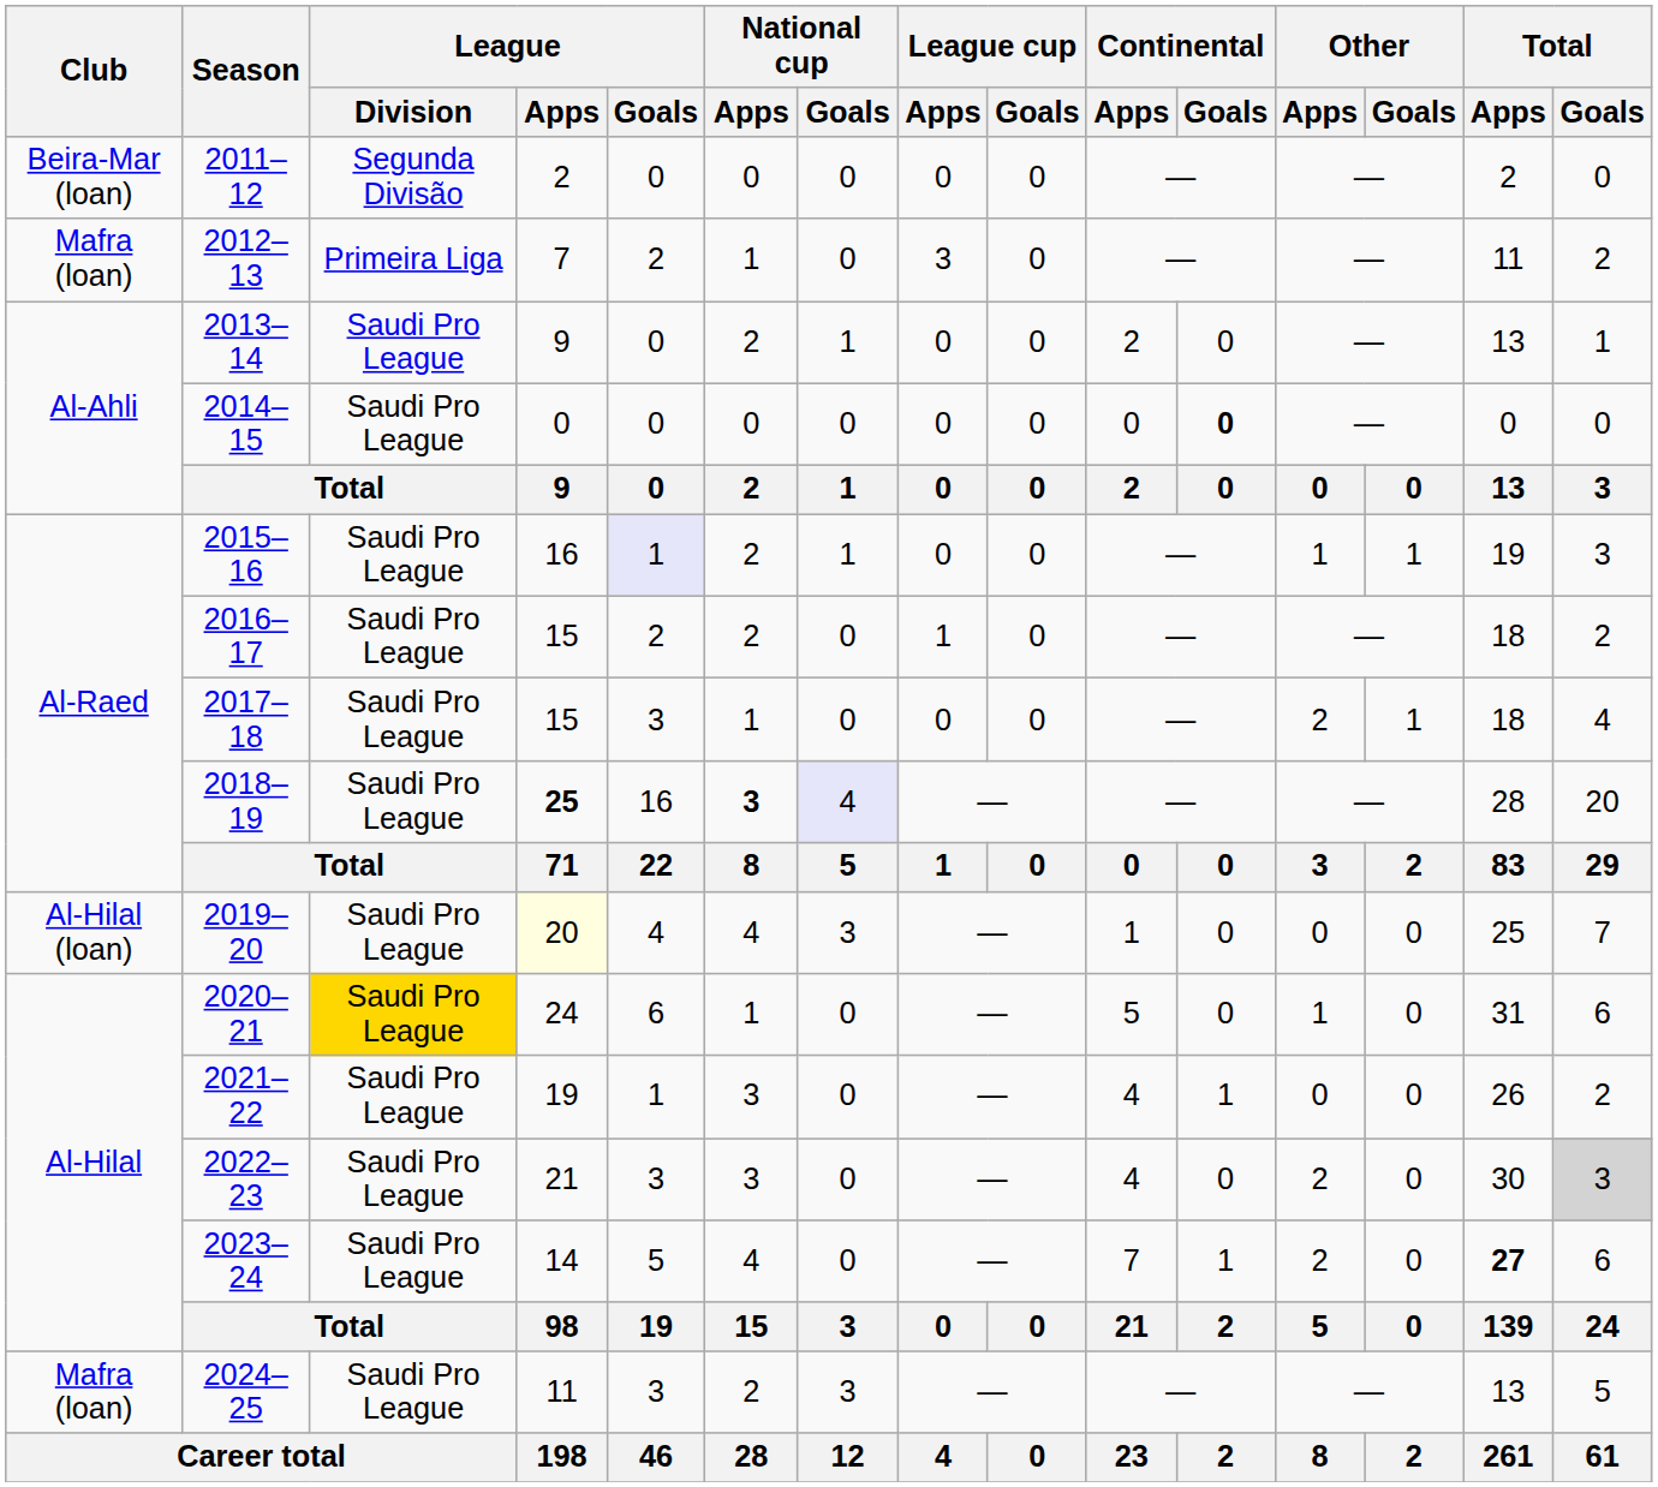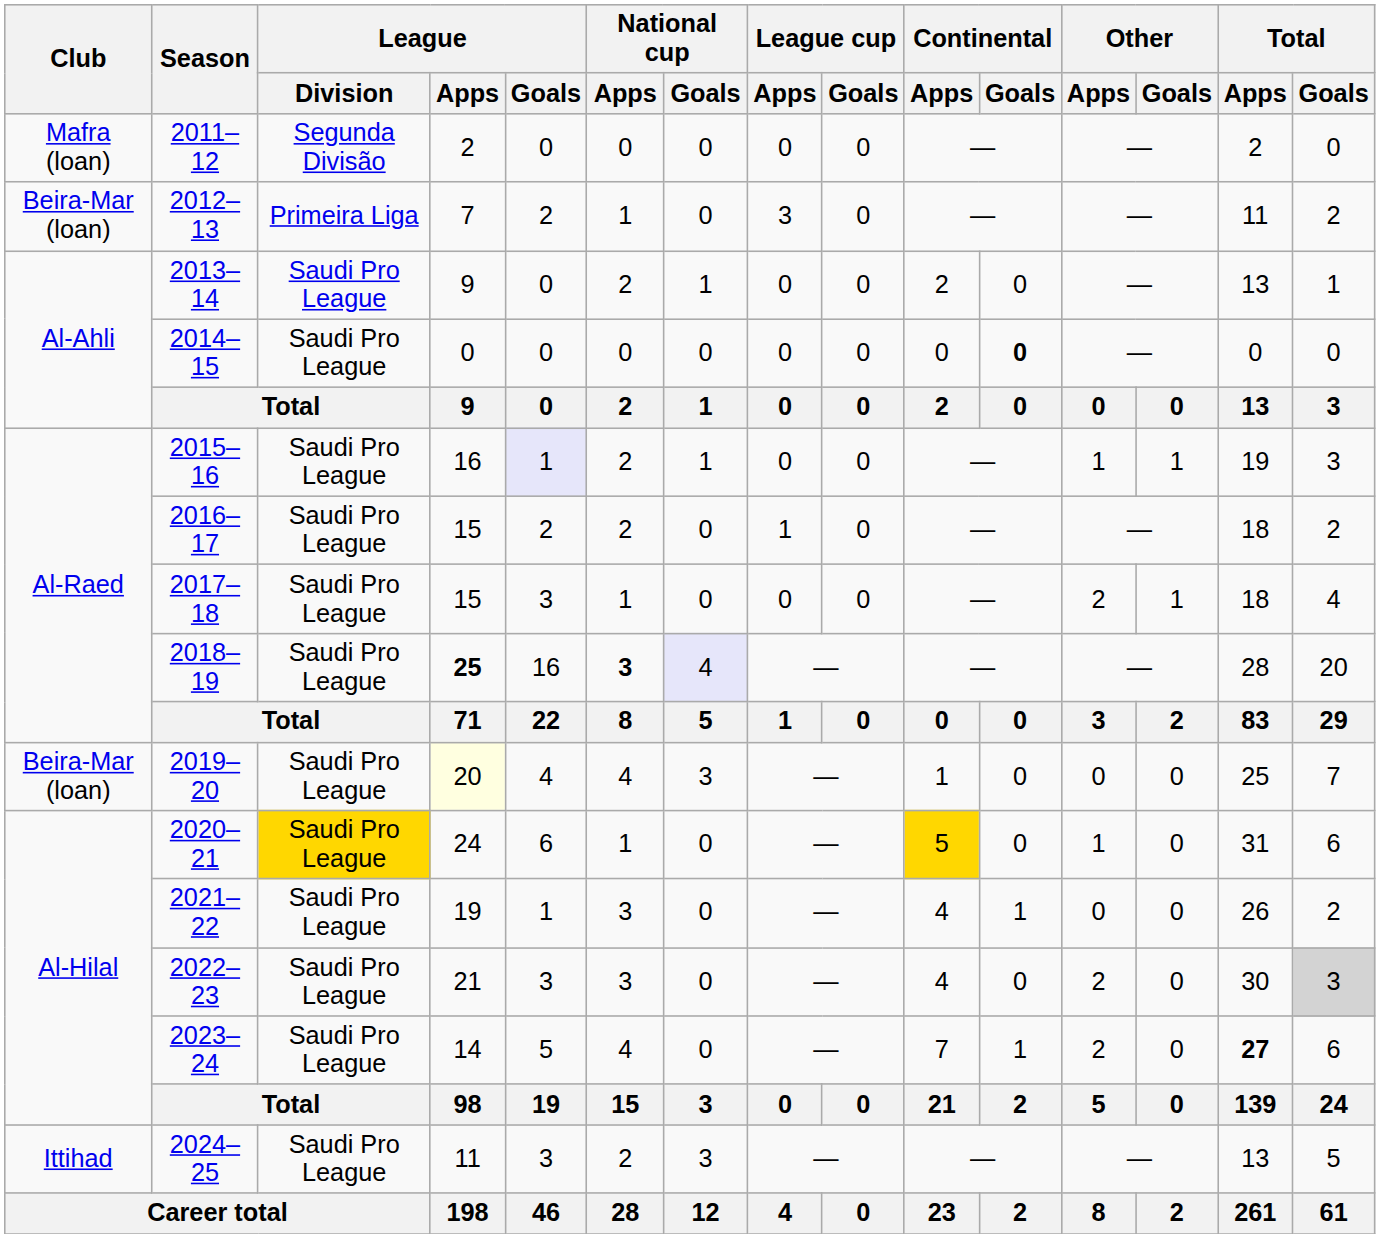 <table class="wikitable" style="text-align: center">
 <tr>
 <th rowspan=2>Club</th>
 <th rowspan=2>Season</th>
 <th colspan=3>League</th>
 <th colspan=2>National cup</th>
 <th colspan=2>League cup</th>
 <th colspan=2>Continental</th>
 <th colspan=2>Other</th>
 <th colspan=2>Total</th>
 </tr>
 <tr>
 <th>Division</th>
 <th>Apps</th>
 <th>Goals</th>
 <th>Apps</th>
 <th>Goals</th>
 <th>Apps</th>
 <th>Goals</th>
 <th>Apps</th>
 <th>Goals</th>
 <th>Apps</th>
 <th>Goals</th>
 <th>Apps</th>
 <th>Goals</th>
 </tr>
 <tr>
-<td><a href='#'>Beira-Mar</a> (loan)</td>
+<td><a href='#'>Mafra</a> (loan)</td>
 <td><a href='#'>2011–12</a></td>
 <td><a href='#'>Segunda Divisão</a></td>
 <td>2</td>
 <td>0</td>
 <td>0</td>
 <td>0</td>
 <td>0</td>
 <td>0</td>
 <td colspan=2>—</td>
 <td colspan=2>—</td>
 <td>2</td>
 <td>0</td>
 </tr>
 <tr>
-<td><a href='#'>Mafra</a> (loan)</td>
+<td><a href='#'>Beira-Mar</a> (loan)</td>
 <td><a href='#'>2012–13</a></td>
 <td><a href='#'>Primeira Liga</a></td>
 <td>7</td>
 <td>2</td>
 <td>1</td>
 <td>0</td>
 <td>3</td>
 <td>0</td>
 <td colspan=2>—</td>
 <td colspan=2>—</td>
 <td>11</td>
 <td>2</td>
 </tr>
 <tr>
 <td rowspan="3"><a href='#'>Al-Ahli</a></td>
 <td><a href='#'>2013–14</a></td>
 <td><a href='#'>Saudi Pro League</a></td>
 <td>9</td>
 <td>0</td>
 <td>2</td>
 <td>1</td>
 <td>0</td>
 <td>0</td>
 <td>2</td>
 <td>0</td>
 <td colspan=2>—</td>
 <td>13</td>
 <td>1</td>
 </tr>
 <tr>
 <td><a href='#'>2014–15</a></td>
 <td>Saudi Pro League</td>
 <td>0</td>
 <td>0</td>
 <td>0</td>
 <td>0</td>
 <td>0</td>
 <td>0</td>
 <td>0</td>
 <td><strong>0</strong></td>
 <td colspan=2>—</td>
 <td>0</td>
 <td>0</td>
 </tr>
 <tr>
 <th colspan="2">Total</th>
 <th>9</th>
 <th>0</th>
 <th>2</th>
 <th>1</th>
 <th>0</th>
 <th>0</th>
 <th>2</th>
 <th>0</th>
 <th>0</th>
 <th>0</th>
 <th>13</th>
 <th>3</th>
 </tr>
 <tr>
 <td rowspan="5"><a href='#'>Al-Raed</a></td>
 <td><a href='#'>2015–16</a></td>
 <td>Saudi Pro League</td>
 <td>16</td>
 <td style="background: lavender;">1</td>
 <td>2</td>
 <td>1</td>
 <td>0</td>
 <td>0</td>
 <td colspan=2>—</td>
 <td>1</td>
 <td>1</td>
 <td>19</td>
 <td>3</td>
 </tr>
 <tr>
 <td><a href='#'>2016–17</a></td>
 <td>Saudi Pro League</td>
 <td>15</td>
 <td>2</td>
 <td>2</td>
 <td>0</td>
 <td>1</td>
 <td>0</td>
 <td colspan=2>—</td>
 <td colspan=2>—</td>
 <td>18</td>
 <td>2</td>
 </tr>
 <tr>
 <td><a href='#'>2017–18</a></td>
 <td>Saudi Pro League</td>
 <td>15</td>
 <td>3</td>
 <td>1</td>
 <td>0</td>
 <td>0</td>
 <td>0</td>
 <td colspan=2>—</td>
 <td>2</td>
 <td>1</td>
 <td>18</td>
 <td>4</td>
 </tr>
 <tr>
 <td><a href='#'>2018–19</a></td>
 <td>Saudi Pro League</td>
 <td><strong>25</strong></td>
 <td>16</td>
 <td><strong>3</strong></td>
 <td style="background: lavender;">4</td>
 <td colspan=2>—</td>
 <td colspan=2>—</td>
 <td colspan=2>—</td>
 <td>28</td>
 <td>20</td>
 </tr>
 <tr>
 <th colspan="2">Total</th>
 <th>71</th>
 <th>22</th>
 <th>8</th>
 <th>5</th>
 <th>1</th>
 <th>0</th>
 <th>0</th>
 <th>0</th>
 <th>3</th>
 <th>2</th>
 <th>83</th>
 <th>29</th>
 </tr>
 <tr>
-<td><a href='#'>Al-Hilal</a> (loan)</td>
+<td><a href='#'>Beira-Mar</a> (loan)</td>
 <td><a href='#'>2019–20</a></td>
 <td>Saudi Pro League</td>
 <td style="background: lightyellow;">20</td>
 <td>4</td>
 <td>4</td>
 <td>3</td>
 <td colspan=2>—</td>
 <td>1</td>
 <td>0</td>
 <td>0</td>
 <td>0</td>
 <td>25</td>
 <td>7</td>
 </tr>
 <tr>
 <td rowspan="5"><a href='#'>Al-Hilal</a></td>
 <td><a href='#'>2020–21</a></td>
 <td style="background: gold;">Saudi Pro League</td>
 <td>24</td>
 <td>6</td>
 <td>1</td>
 <td>0</td>
 <td colspan=2>—</td>
-<td>5</td>
+<td style="background: gold;">5</td>
 <td>0</td>
 <td>1</td>
 <td>0</td>
 <td>31</td>
 <td>6</td>
 </tr>
 <tr>
 <td><a href='#'>2021–22</a></td>
 <td>Saudi Pro League</td>
 <td>19</td>
 <td>1</td>
 <td>3</td>
 <td>0</td>
 <td colspan=2>—</td>
 <td>4</td>
 <td>1</td>
 <td>0</td>
 <td>0</td>
 <td>26</td>
 <td>2</td>
 </tr>
 <tr>
 <td><a href='#'>2022–23</a></td>
 <td>Saudi Pro League</td>
 <td>21</td>
 <td>3</td>
 <td>3</td>
 <td>0</td>
 <td colspan=2>—</td>
 <td>4</td>
 <td>0</td>
 <td>2</td>
 <td>0</td>
 <td>30</td>
 <td style="background: lightgrey;">3</td>
 </tr>
 <tr>
 <td><a href='#'>2023–24</a></td>
 <td>Saudi Pro League</td>
 <td>14</td>
 <td>5</td>
 <td>4</td>
 <td>0</td>
 <td colspan=2>—</td>
 <td>7</td>
 <td>1</td>
 <td>2</td>
 <td>0</td>
 <td><strong>27</strong></td>
 <td>6</td>
 </tr>
 <tr>
 <th colspan="2">Total</th>
 <th>98</th>
 <th>19</th>
 <th>15</th>
 <th>3</th>
 <th>0</th>
 <th>0</th>
 <th>21</th>
 <th>2</th>
 <th>5</th>
 <th>0</th>
 <th>139</th>
 <th>24</th>
 </tr>
 <tr>
-<td><a href='#'>Mafra</a> (loan)</td>
+<td><a href='#'>Ittihad</a></td>
 <td><a href='#'>2024–25</a></td>
 <td>Saudi Pro League</td>
 <td>11</td>
 <td>3</td>
 <td>2</td>
 <td>3</td>
 <td colspan=2>—</td>
 <td colspan=2>—</td>
 <td colspan=2>—</td>
 <td>13</td>
 <td>5</td>
 </tr>
 <tr>
 <th colspan="3">Career total</th>
 <th>198</th>
 <th>46</th>
 <th>28</th>
 <th>12</th>
 <th>4</th>
 <th>0</th>
 <th>23</th>
 <th>2</th>
 <th>8</th>
 <th>2</th>
 <th>261</th>
 <th>61</th>
 </tr>
 </table>
